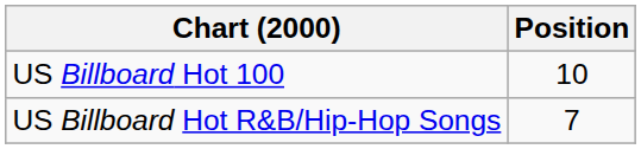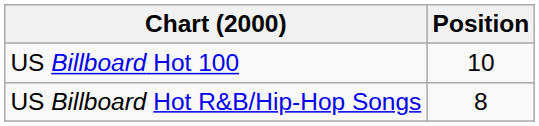 <table class="wikitable">
 <tr>
 <th>Chart (2000)</th>
 <th>Position</th>
 </tr>
 <tr>
 <td>US <a href='#'><em>Billboard</em> Hot 100</a></td>
 <td style="text-align:center;">10</td>
 </tr>
 <tr>
 <td>US <em>Billboard</em> <a href='#'>Hot R&B/Hip-Hop Songs</a></td>
-<td style="text-align:center;">7</td>
+<td style="text-align:center;">8</td>
 </tr>
 </table>
